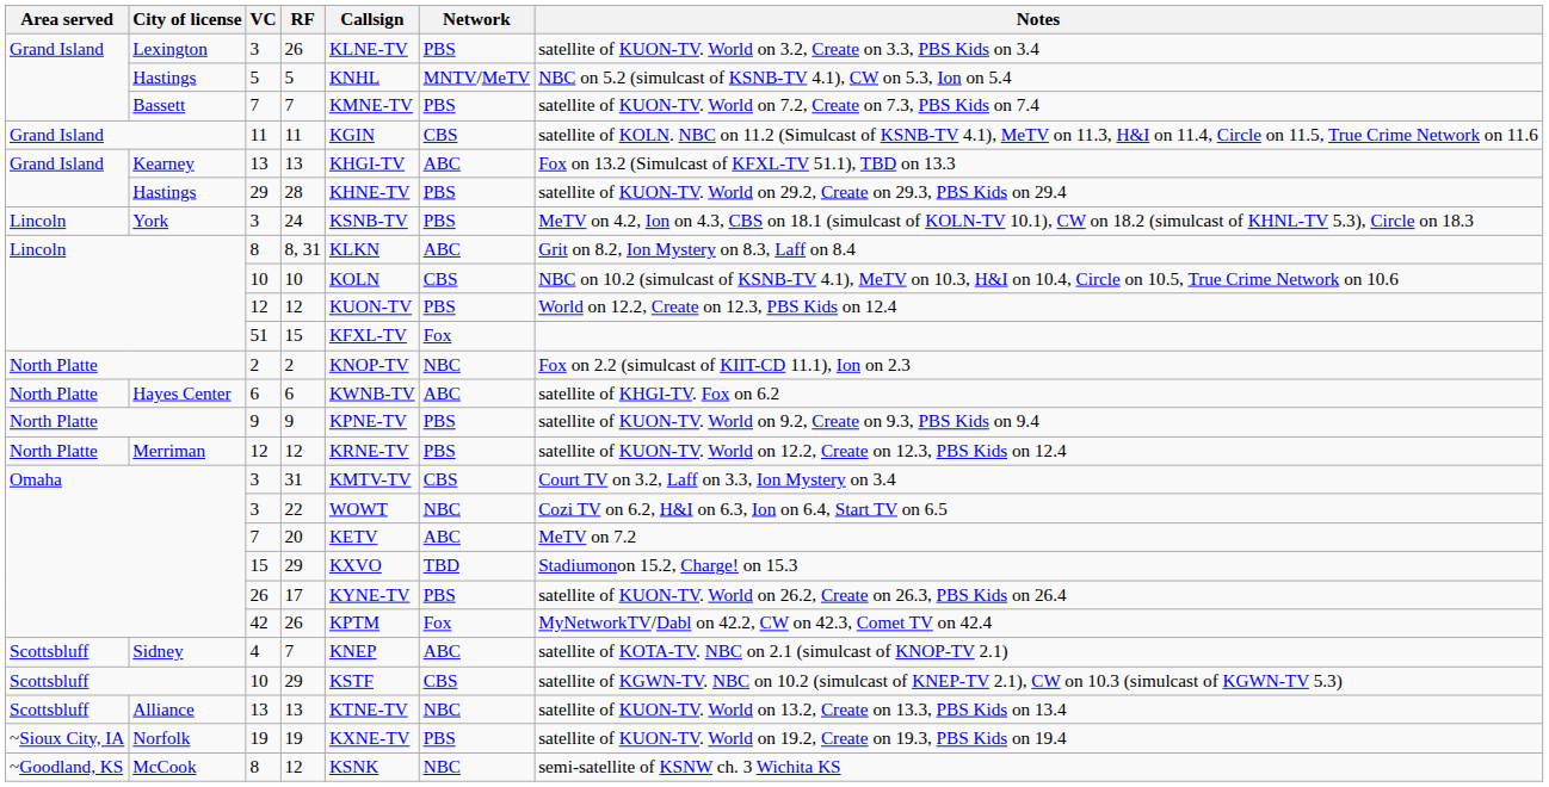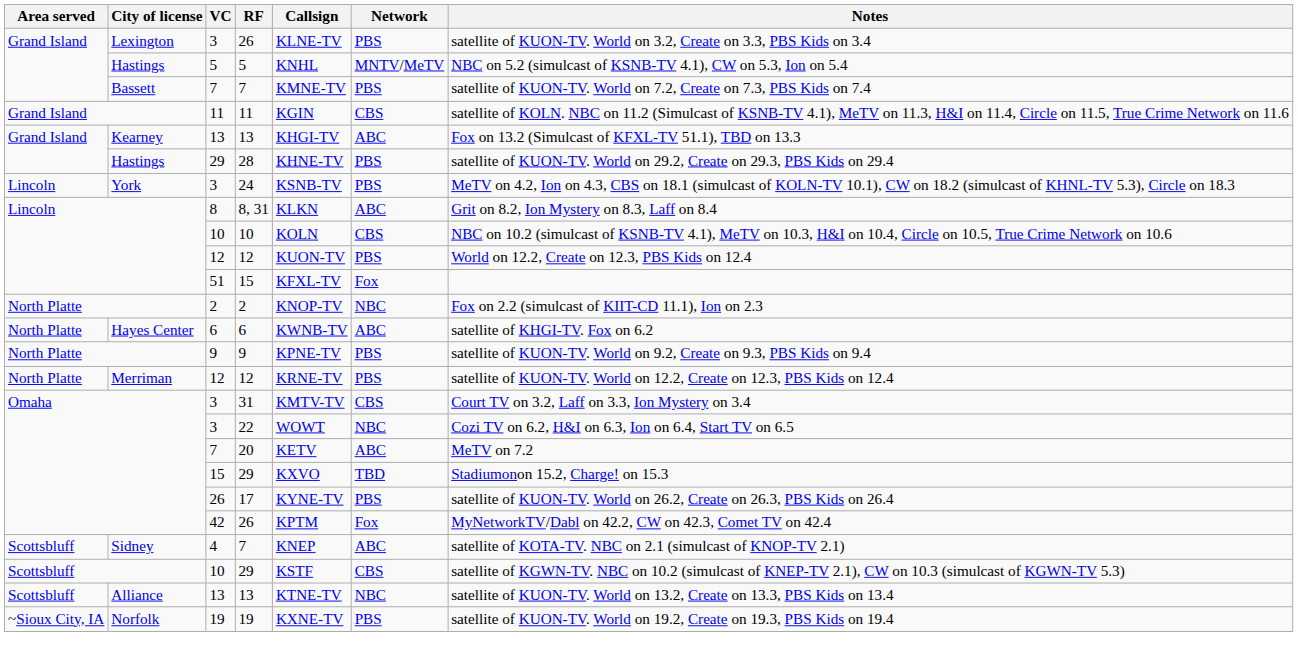 <table class="sortable wikitable">
 <tr>
 <th>Area served</th>
 <th>City of license</th>
 <th>VC</th>
 <th>RF</th>
 <th>Callsign</th>
 <th>Network</th>
 <th class="unsortable">Notes</th>
 </tr>
 <tr style="vertical-align: top; text-align: left;">
 <td colspan="1" rowspan="3"><a href='#'>Grand Island</a></td>
 <td><a href='#'>Lexington</a></td>
 <td>3</td>
 <td>26</td>
 <td><a href='#'>KLNE-TV</a></td>
 <td><a href='#'>PBS</a></td>
 <td>satellite of <a href='#'>KUON-TV</a>. <a href='#'>World</a> on 3.2, <a href='#'>Create</a> on 3.3, <a href='#'>PBS Kids</a> on 3.4</td>
 </tr>
 <tr style="vertical-align: top; text-align: left;">
 <td><a href='#'>Hastings</a></td>
 <td>5</td>
 <td>5</td>
 <td><a href='#'>KNHL</a></td>
 <td><a href='#'>MNTV</a>/<a href='#'>MeTV</a></td>
 <td><a href='#'>NBC</a> on 5.2 (simulcast of <a href='#'>KSNB-TV</a> 4.1), <a href='#'>CW</a> on 5.3, <a href='#'>Ion</a> on 5.4</td>
 </tr>
 <tr style="vertical-align: top; text-align: left;">
 <td><a href='#'>Bassett</a></td>
 <td>7</td>
 <td>7</td>
 <td><a href='#'>KMNE-TV</a></td>
 <td><a href='#'>PBS</a></td>
 <td>satellite of <a href='#'>KUON-TV</a>. <a href='#'>World</a> on 7.2, <a href='#'>Create</a> on 7.3, <a href='#'>PBS Kids</a> on 7.4</td>
 </tr>
 <tr style="vertical-align: top; text-align: left;">
 <td colspan="2"><a href='#'>Grand Island</a></td>
 <td>11</td>
 <td>11</td>
 <td><a href='#'>KGIN</a></td>
 <td><a href='#'>CBS</a></td>
 <td>satellite of <a href='#'>KOLN</a>. <a href='#'>NBC</a> on 11.2 (Simulcast of <a href='#'>KSNB-TV</a> 4.1), <a href='#'>MeTV</a> on 11.3, <a href='#'>H&I</a> on 11.4, <a href='#'>Circle</a> on 11.5, <a href='#'>True Crime Network</a> on 11.6</td>
 </tr>
 <tr style="vertical-align: top; text-align: left;">
 <td colspan="1" rowspan="2"><a href='#'>Grand Island</a></td>
 <td><a href='#'>Kearney</a></td>
 <td>13</td>
 <td>13</td>
 <td><a href='#'>KHGI-TV</a></td>
 <td><a href='#'>ABC</a></td>
 <td><a href='#'>Fox</a> on 13.2 (Simulcast of <a href='#'>KFXL-TV</a> 51.1), <a href='#'>TBD</a> on 13.3</td>
 </tr>
 <tr style="vertical-align: top; text-align: left;">
 <td><a href='#'>Hastings</a></td>
 <td>29</td>
 <td>28</td>
 <td><a href='#'>KHNE-TV</a></td>
 <td><a href='#'>PBS</a></td>
 <td>satellite of <a href='#'>KUON-TV</a>. <a href='#'>World</a> on 29.2, <a href='#'>Create</a> on 29.3, <a href='#'>PBS Kids</a> on 29.4</td>
 </tr>
 <tr style="vertical-align: top; text-align: left;">
 <td><a href='#'>Lincoln</a></td>
 <td><a href='#'>York</a></td>
 <td>3</td>
 <td>24</td>
 <td><a href='#'>KSNB-TV</a></td>
 <td><a href='#'>PBS</a></td>
 <td><a href='#'>MeTV</a> on 4.2, <a href='#'>Ion</a> on 4.3, <a href='#'>CBS</a> on 18.1 (simulcast of <a href='#'>KOLN-TV</a> 10.1), <a href='#'>CW</a> on 18.2 (simulcast of <a href='#'>KHNL-TV</a> 5.3), <a href='#'>Circle</a> on 18.3</td>
 </tr>
 <tr style="vertical-align: top; text-align: left;">
 <td colspan="2" rowspan="4"><a href='#'>Lincoln</a></td>
 <td>8</td>
 <td>8, 31</td>
 <td><a href='#'>KLKN</a></td>
 <td><a href='#'>ABC</a></td>
 <td><a href='#'>Grit</a> on 8.2, <a href='#'>Ion Mystery</a> on 8.3, <a href='#'>Laff</a> on 8.4</td>
 </tr>
 <tr style="vertical-align: top; text-align: left;">
 <td>10</td>
 <td>10</td>
 <td><a href='#'>KOLN</a></td>
 <td><a href='#'>CBS</a></td>
 <td><a href='#'>NBC</a> on 10.2 (simulcast of <a href='#'>KSNB-TV</a> 4.1), <a href='#'>MeTV</a> on 10.3, <a href='#'>H&I</a> on 10.4, <a href='#'>Circle</a> on 10.5, <a href='#'>True Crime Network</a> on 10.6</td>
 </tr>
 <tr style="vertical-align: top; text-align: left;">
 <td>12</td>
 <td>12</td>
 <td><a href='#'>KUON-TV</a></td>
 <td><a href='#'>PBS</a></td>
 <td><a href='#'>World</a> on 12.2, <a href='#'>Create</a> on 12.3, <a href='#'>PBS Kids</a> on 12.4</td>
 </tr>
 <tr style="vertical-align: top; text-align: left;">
 <td>51</td>
 <td>15</td>
 <td><a href='#'>KFXL-TV</a></td>
 <td><a href='#'>Fox</a></td>
 <td></td>
 </tr>
 <tr style="vertical-align: top; text-align: left;">
 <td colspan="2"><a href='#'>North Platte</a></td>
 <td>2</td>
 <td>2</td>
 <td><a href='#'>KNOP-TV</a></td>
 <td><a href='#'>NBC</a></td>
 <td><a href='#'>Fox</a> on 2.2 (simulcast of <a href='#'>KIIT-CD</a> 11.1), <a href='#'>Ion</a> on 2.3</td>
 </tr>
 <tr style="vertical-align: top; text-align: left;">
 <td><a href='#'>North Platte</a></td>
 <td><a href='#'>Hayes Center</a></td>
 <td>6</td>
 <td>6</td>
 <td><a href='#'>KWNB-TV</a></td>
 <td><a href='#'>ABC</a></td>
 <td>satellite of <a href='#'>KHGI-TV</a>. <a href='#'>Fox</a> on 6.2</td>
 </tr>
 <tr style="vertical-align: top; text-align: left;">
 <td colspan="2"><a href='#'>North Platte</a></td>
 <td>9</td>
 <td>9</td>
 <td><a href='#'>KPNE-TV</a></td>
 <td><a href='#'>PBS</a></td>
 <td>satellite of <a href='#'>KUON-TV</a>. <a href='#'>World</a> on 9.2, <a href='#'>Create</a> on 9.3, <a href='#'>PBS Kids</a> on 9.4</td>
 </tr>
 <tr style="vertical-align: top; text-align: left;">
 <td><a href='#'>North Platte</a></td>
 <td><a href='#'>Merriman</a></td>
 <td>12</td>
 <td>12</td>
 <td><a href='#'>KRNE-TV</a></td>
 <td><a href='#'>PBS</a></td>
 <td>satellite of <a href='#'>KUON-TV</a>. <a href='#'>World</a> on 12.2, <a href='#'>Create</a> on 12.3, <a href='#'>PBS Kids</a> on 12.4</td>
 </tr>
 <tr style="vertical-align: top; text-align: left;">
 <td colspan="2" rowspan="6"><a href='#'>Omaha</a></td>
 <td>3</td>
 <td>31</td>
 <td><a href='#'>KMTV-TV</a></td>
 <td><a href='#'>CBS</a></td>
 <td><a href='#'>Court TV</a> on 3.2, <a href='#'>Laff</a> on 3.3, <a href='#'>Ion Mystery</a> on 3.4</td>
 </tr>
 <tr style="vertical-align: top; text-align: left;">
 <td>3</td>
 <td>22</td>
 <td><a href='#'>WOWT</a></td>
 <td><a href='#'>NBC</a></td>
 <td><a href='#'>Cozi TV</a> on 6.2, <a href='#'>H&I</a> on 6.3, <a href='#'>Ion</a> on 6.4, <a href='#'>Start TV</a> on 6.5</td>
 </tr>
 <tr style="vertical-align: top; text-align: left;">
 <td>7</td>
 <td>20</td>
 <td><a href='#'>KETV</a></td>
 <td><a href='#'>ABC</a></td>
 <td><a href='#'>MeTV</a> on 7.2</td>
 </tr>
 <tr style="vertical-align: top; text-align: left;">
 <td>15</td>
 <td>29</td>
 <td><a href='#'>KXVO</a></td>
 <td><a href='#'>TBD</a></td>
 <td><a href='#'>Stadiumon</a>on 15.2, <a href='#'>Charge!</a> on 15.3</td>
 </tr>
 <tr style="vertical-align: top; text-align: left;">
 <td>26</td>
 <td>17</td>
 <td><a href='#'>KYNE-TV</a></td>
 <td><a href='#'>PBS</a></td>
 <td>satellite of <a href='#'>KUON-TV</a>. <a href='#'>World</a> on 26.2, <a href='#'>Create</a> on 26.3, <a href='#'>PBS Kids</a> on 26.4</td>
 </tr>
 <tr style="vertical-align: top; text-align: left;">
 <td>42</td>
 <td>26</td>
 <td><a href='#'>KPTM</a></td>
 <td><a href='#'>Fox</a></td>
 <td><a href='#'>MyNetworkTV</a>/<a href='#'>Dabl</a> on 42.2, <a href='#'>CW</a> on 42.3, <a href='#'>Comet TV</a> on 42.4</td>
 </tr>
 <tr style="vertical-align: top; text-align: left;">
 <td><a href='#'>Scottsbluff</a></td>
 <td><a href='#'>Sidney</a></td>
 <td>4</td>
 <td>7</td>
 <td><a href='#'>KNEP</a></td>
 <td><a href='#'>ABC</a></td>
 <td>satellite of <a href='#'>KOTA-TV</a>. <a href='#'>NBC</a> on 2.1 (simulcast of <a href='#'>KNOP-TV</a> 2.1)</td>
 </tr>
 <tr style="vertical-align: top; text-align: left;">
 <td colspan="2"><a href='#'>Scottsbluff</a></td>
 <td>10</td>
 <td>29</td>
 <td><a href='#'>KSTF</a></td>
 <td><a href='#'>CBS</a></td>
 <td>satellite of <a href='#'>KGWN-TV</a>. <a href='#'>NBC</a> on 10.2 (simulcast of <a href='#'>KNEP-TV</a> 2.1), <a href='#'>CW</a> on 10.3 (simulcast of <a href='#'>KGWN-TV</a> 5.3)</td>
 </tr>
 <tr style="vertical-align: top; text-align: left;">
 <td><a href='#'>Scottsbluff</a></td>
 <td><a href='#'>Alliance</a></td>
 <td>13</td>
 <td>13</td>
 <td><a href='#'>KTNE-TV</a></td>
 <td><a href='#'>NBC</a></td>
 <td>satellite of <a href='#'>KUON-TV</a>. <a href='#'>World</a> on 13.2, <a href='#'>Create</a> on 13.3, <a href='#'>PBS Kids</a> on 13.4</td>
 </tr>
 <tr style="vertical-align: top; text-align: left;">
 <td>~<a href='#'>Sioux City, IA</a></td>
 <td><a href='#'>Norfolk</a></td>
 <td>19</td>
 <td>19</td>
 <td><a href='#'>KXNE-TV</a></td>
 <td><a href='#'>PBS</a></td>
 <td>satellite of <a href='#'>KUON-TV</a>. <a href='#'>World</a> on 19.2, <a href='#'>Create</a> on 19.3, <a href='#'>PBS Kids</a> on 19.4</td>
 </tr>
-<tr style="vertical-align: top; text-align: left;">
-<td>~<a href='#'>Goodland, KS</a></td>
-<td><a href='#'>McCook</a></td>
-<td>8</td>
-<td>12</td>
-<td><a href='#'>KSNK</a></td>
-<td><a href='#'>NBC</a></td>
-<td>semi-satellite of <a href='#'>KSNW</a> ch. 3 <a href='#'>Wichita KS</a></td>
-</tr>
 </table>
